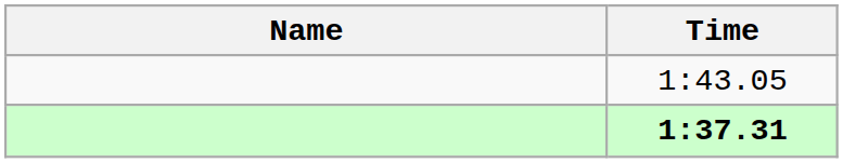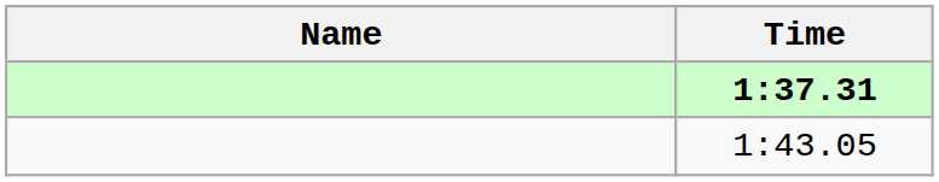 <table class="wikitable" style="text-align:center;">
 <tr>
 <th style="width:19em">Name</th>
 <th style="width:7em">Time</th>
 </tr>
+<tr bgcolor=ccffcc>
+<td align=left><strong></strong></td>
+<td><strong>1:37.31</strong></td>
+</tr>
 <tr>
 <td align=left></td>
 <td>1:43.05</td>
 </tr>
-<tr bgcolor=ccffcc>
-<td align=left><strong></strong></td>
-<td><strong>1:37.31</strong></td>
-</tr>
 </table>
